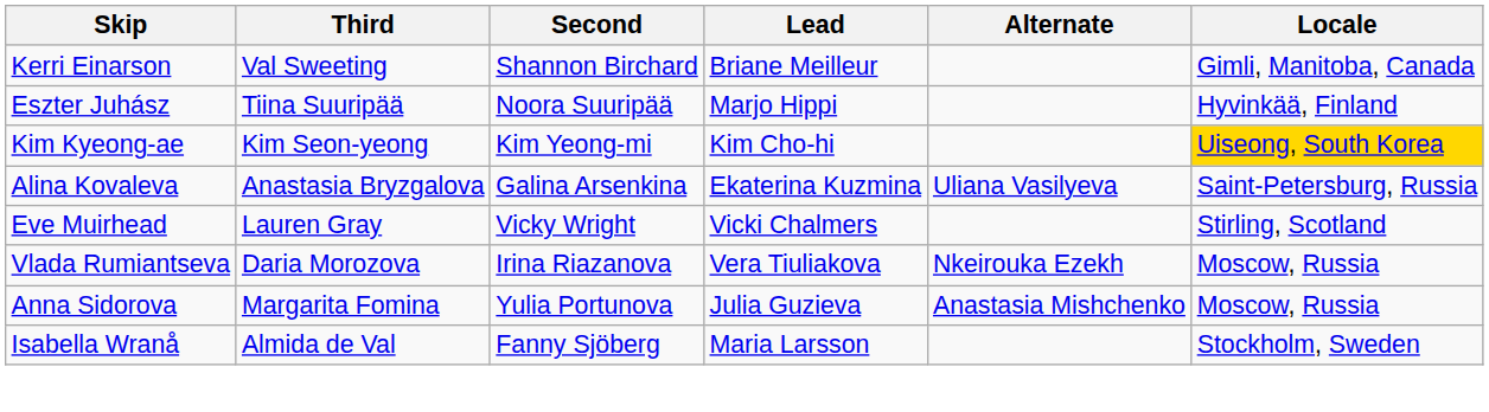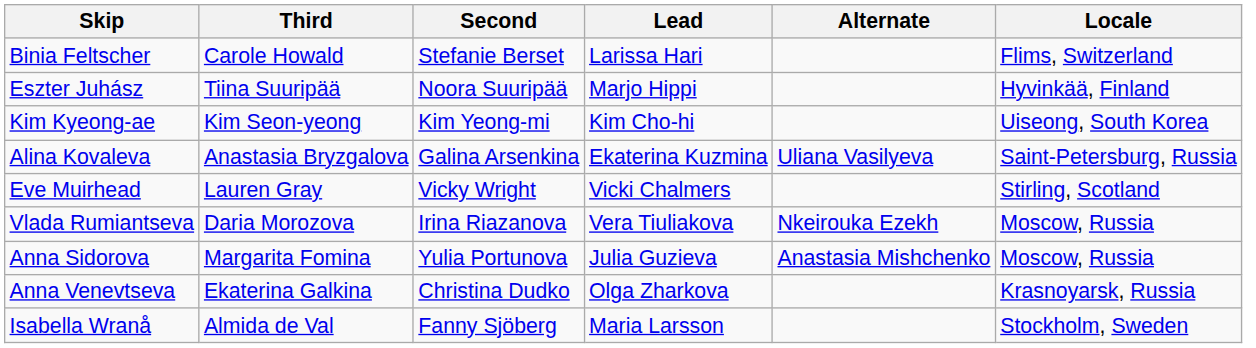 <table class=wikitable>
 <tr>
 <th scope="col">Skip</th>
 <th scope="col">Third</th>
 <th scope="col">Second</th>
 <th scope="col">Lead</th>
 <th scope="col">Alternate</th>
 <th scope="col">Locale</th>
 </tr>
 <tr>
-<td><a href='#'>Kerri Einarson</a></td>
-<td><a href='#'>Val Sweeting</a></td>
-<td><a href='#'>Shannon Birchard</a></td>
-<td><a href='#'>Briane Meilleur</a></td>
+<td><a href='#'>Binia Feltscher</a></td>
+<td><a href='#'>Carole Howald</a></td>
+<td><a href='#'>Stefanie Berset</a></td>
+<td><a href='#'>Larissa Hari</a></td>
 <td></td>
-<td> <a href='#'>Gimli</a>, <a href='#'>Manitoba</a>, <a href='#'>Canada</a></td>
+<td> <a href='#'>Flims</a>, <a href='#'>Switzerland</a></td>
 </tr>
 <tr>
 <td><a href='#'>Eszter Juhász</a></td>
 <td><a href='#'>Tiina Suuripää</a></td>
 <td><a href='#'>Noora Suuripää</a></td>
 <td><a href='#'>Marjo Hippi</a></td>
 <td></td>
 <td> <a href='#'>Hyvinkää</a>, <a href='#'>Finland</a></td>
 </tr>
 <tr>
 <td><a href='#'>Kim Kyeong-ae</a></td>
 <td><a href='#'>Kim Seon-yeong</a></td>
 <td><a href='#'>Kim Yeong-mi</a></td>
 <td><a href='#'>Kim Cho-hi</a></td>
 <td></td>
-<td style="background: gold;"> <a href='#'>Uiseong</a>, <a href='#'>South Korea</a></td>
+<td> <a href='#'>Uiseong</a>, <a href='#'>South Korea</a></td>
 </tr>
 <tr>
 <td><a href='#'>Alina Kovaleva</a></td>
 <td><a href='#'>Anastasia Bryzgalova</a></td>
 <td><a href='#'>Galina Arsenkina</a></td>
 <td><a href='#'>Ekaterina Kuzmina</a></td>
 <td><a href='#'>Uliana Vasilyeva</a></td>
 <td> <a href='#'>Saint-Petersburg</a>, <a href='#'>Russia</a></td>
 </tr>
 <tr>
 <td><a href='#'>Eve Muirhead</a></td>
 <td><a href='#'>Lauren Gray</a></td>
 <td><a href='#'>Vicky Wright</a></td>
 <td><a href='#'>Vicki Chalmers</a></td>
 <td></td>
 <td> <a href='#'>Stirling</a>, <a href='#'>Scotland</a></td>
 </tr>
 <tr>
 <td><a href='#'>Vlada Rumiantseva</a></td>
 <td><a href='#'>Daria Morozova</a></td>
 <td><a href='#'>Irina Riazanova</a></td>
 <td><a href='#'>Vera Tiuliakova</a></td>
 <td><a href='#'>Nkeirouka Ezekh</a></td>
 <td> <a href='#'>Moscow</a>, <a href='#'>Russia</a></td>
 </tr>
 <tr>
 <td><a href='#'>Anna Sidorova</a></td>
 <td><a href='#'>Margarita Fomina</a></td>
 <td><a href='#'>Yulia Portunova</a></td>
 <td><a href='#'>Julia Guzieva</a></td>
 <td><a href='#'>Anastasia Mishchenko</a></td>
 <td> <a href='#'>Moscow</a>, <a href='#'>Russia</a></td>
 </tr>
 <tr>
+<td><a href='#'>Anna Venevtseva</a></td>
+<td><a href='#'>Ekaterina Galkina</a></td>
+<td><a href='#'>Christina Dudko</a></td>
+<td><a href='#'>Olga Zharkova</a></td>
+<td></td>
+<td> <a href='#'>Krasnoyarsk</a>, <a href='#'>Russia</a></td>
+</tr>
+<tr>
 <td><a href='#'>Isabella Wranå</a></td>
 <td><a href='#'>Almida de Val</a></td>
 <td><a href='#'>Fanny Sjöberg</a></td>
 <td><a href='#'>Maria Larsson</a></td>
 <td></td>
 <td> <a href='#'>Stockholm</a>, <a href='#'>Sweden</a></td>
 </tr>
 </table>
